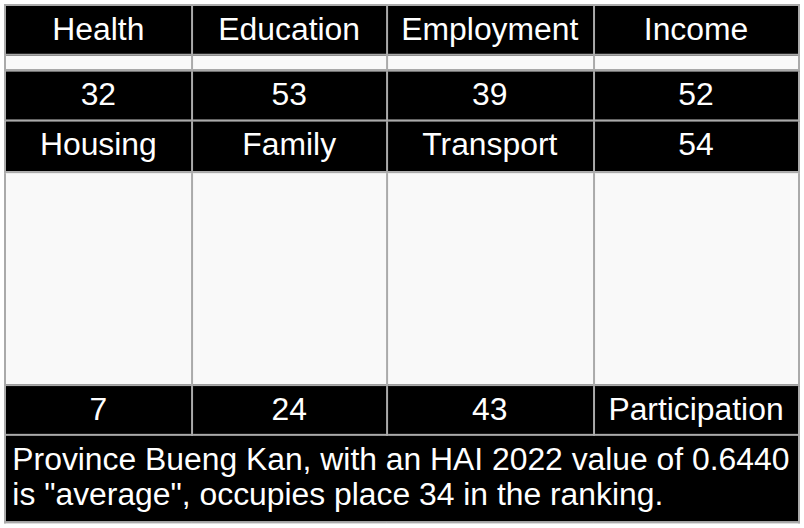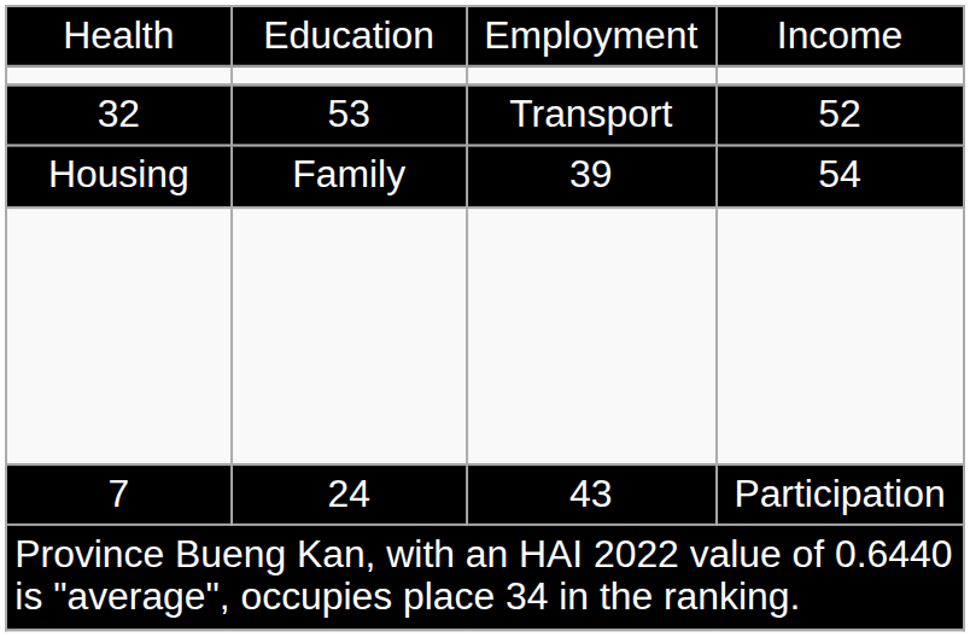 <table class="wikitable floatright" style="width:400px;">
 <tr>
 <td style="text-align:center; width:100px; background:black; color:white;">Health</td>
 <td style="text-align:center; width:100px; background:black; color:white;">Education</td>
 <td style="text-align:center; width:100px; background:black; color:white;">Employment</td>
 <td style="text-align:center; width:100px; background:black; color:white;">Income</td>
 </tr>
 <tr>
 <td></td>
 <td></td>
 <td></td>
 <td></td>
 </tr>
 <tr>
 <td style="text-align:center; background:black; color:white;">32</td>
 <td style="text-align:center; background:black; color:white;">53</td>
-<td style="text-align:center; background:black; color:white;">39</td>
+<td style="text-align:center; background:black; color:white;">Transport</td>
 <td style="text-align:center; background:black; color:white;">52</td>
 </tr>
 <tr>
 <td style="text-align:center; background:black; color:white;">Housing</td>
 <td style="text-align:center; background:black; color:white;">Family</td>
-<td style="text-align:center; background:black; color:white;">Transport</td>
+<td style="text-align:center; background:black; color:white;">39</td>
 <td style="text-align:center; background:black; color:white;">54</td>
 </tr>
 <tr>
 <td style="height:100px;"></td>
 <td></td>
 <td></td>
 <td></td>
 </tr>
 <tr>
 <td style="text-align:center; background:black; color:white;">7</td>
 <td style="text-align:center; background:black; color:white;">24</td>
 <td style="text-align:center; background:black; color:white;">43</td>
 <td style="text-align:center; background:black; color:white;">Participation</td>
 </tr>
 <tr>
 <td colspan="4"; style="background:black; color:white;">Province Bueng Kan, with an HAI 2022 value of 0.6440 is "average", occupies place 34 in the ranking.</td>
 </tr>
 </table>
